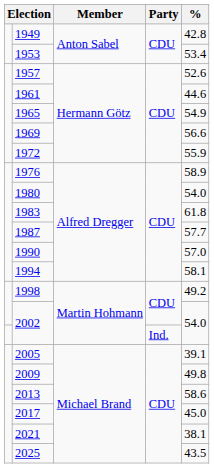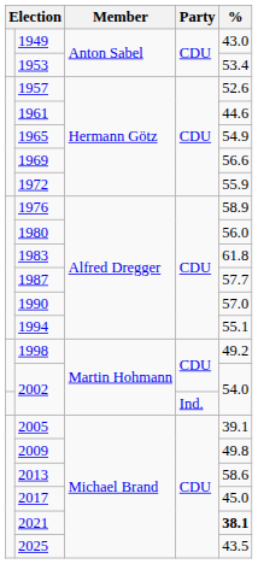 <table class=wikitable>
 <tr>
 <th colspan=2>Election</th>
 <th>Member</th>
 <th>Party</th>
 <th>%</th>
 </tr>
 <tr>
 <td rowspan=2 bgcolor=></td>
 <td><a href='#'>1949</a></td>
 <td rowspan=2><a href='#'>Anton Sabel</a></td>
 <td rowspan=2><a href='#'>CDU</a></td>
-<td align=right>42.8</td>
+<td align=right>43.0</td>
 </tr>
 <tr>
 <td><a href='#'>1953</a></td>
 <td align=right>53.4</td>
 </tr>
 <tr>
 <td rowspan=5 bgcolor=></td>
 <td><a href='#'>1957</a></td>
 <td rowspan=5><a href='#'>Hermann Götz</a></td>
 <td rowspan=5><a href='#'>CDU</a></td>
 <td align=right>52.6</td>
 </tr>
 <tr>
 <td><a href='#'>1961</a></td>
 <td align=right>44.6</td>
 </tr>
 <tr>
 <td><a href='#'>1965</a></td>
 <td align=right>54.9</td>
 </tr>
 <tr>
 <td><a href='#'>1969</a></td>
 <td align=right>56.6</td>
 </tr>
 <tr>
 <td><a href='#'>1972</a></td>
 <td align=right>55.9</td>
 </tr>
 <tr>
 <td rowspan=6 bgcolor=></td>
 <td><a href='#'>1976</a></td>
 <td rowspan=6><a href='#'>Alfred Dregger</a></td>
 <td rowspan=6><a href='#'>CDU</a></td>
 <td align=right>58.9</td>
 </tr>
 <tr>
 <td><a href='#'>1980</a></td>
-<td align=right>54.0</td>
+<td align=right>56.0</td>
 </tr>
 <tr>
 <td><a href='#'>1983</a></td>
 <td align=right>61.8</td>
 </tr>
 <tr>
 <td><a href='#'>1987</a></td>
 <td align=right>57.7</td>
 </tr>
 <tr>
 <td><a href='#'>1990</a></td>
 <td align=right>57.0</td>
 </tr>
 <tr>
 <td><a href='#'>1994</a></td>
-<td align=right>58.1</td>
+<td align=right>55.1</td>
 </tr>
 <tr>
 <td rowspan=2 bgcolor=></td>
 <td><a href='#'>1998</a></td>
 <td rowspan=3><a href='#'>Martin Hohmann</a></td>
 <td rowspan=2><a href='#'>CDU</a></td>
 <td align=right>49.2</td>
 </tr>
 <tr style="height:30px">
 <td rowspan=2><a href='#'>2002</a></td>
 <td rowspan=2 align=right>54.0</td>
 </tr>
 <tr>
 <td bgcolor=></td>
 <td><a href='#'>Ind.</a></td>
 </tr>
 <tr>
 <td rowspan=6 bgcolor=></td>
 <td><a href='#'>2005</a></td>
 <td rowspan=6><a href='#'>Michael Brand</a></td>
 <td rowspan=6><a href='#'>CDU</a></td>
 <td align=right>39.1</td>
 </tr>
 <tr>
 <td><a href='#'>2009</a></td>
 <td align=right>49.8</td>
 </tr>
 <tr>
 <td><a href='#'>2013</a></td>
 <td align=right>58.6</td>
 </tr>
 <tr>
 <td><a href='#'>2017</a></td>
 <td align=right>45.0</td>
 </tr>
 <tr>
 <td><a href='#'>2021</a></td>
-<td align=right>38.1</td>
+<td align=right><strong>38.1</strong></td>
 </tr>
 <tr>
 <td><a href='#'>2025</a></td>
 <td align=right>43.5</td>
 </tr>
 </table>
